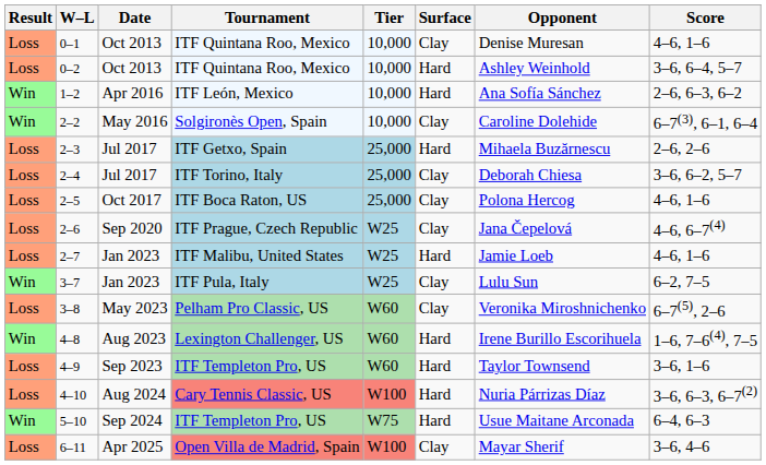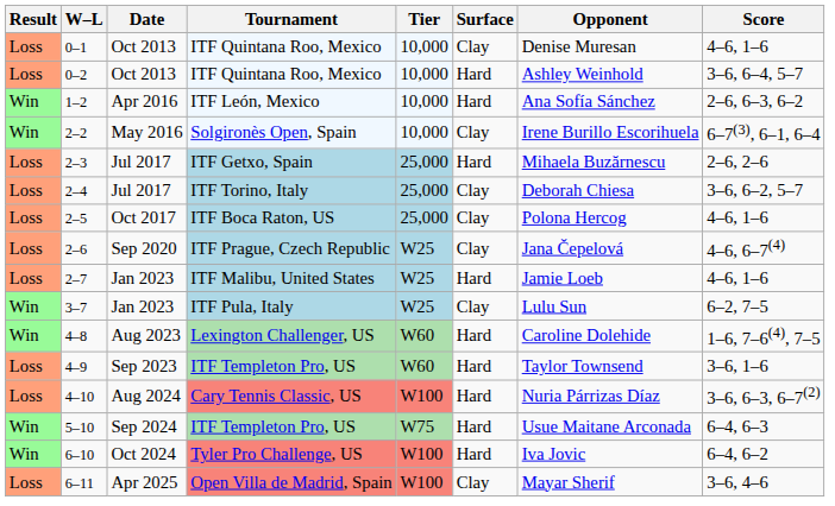 <table class="sortable wikitable">
 <tr>
 <th>Result</th>
 <th class="unsortable">W–L</th>
 <th>Date</th>
 <th>Tournament</th>
 <th>Tier</th>
 <th>Surface</th>
 <th>Opponent</th>
 <th class="unsortable">Score</th>
 </tr>
 <tr>
 <td style="background:#ffa07a;">Loss</td>
 <td><small>0–1</small></td>
 <td>Oct 2013</td>
 <td style="background:#f0f8ff;">ITF Quintana Roo, Mexico</td>
 <td style="background:#f0f8ff;">10,000</td>
 <td>Clay</td>
 <td> Denise Muresan</td>
 <td>4–6, 1–6</td>
 </tr>
 <tr>
 <td style="background:#ffa07a;">Loss</td>
 <td><small>0–2</small></td>
 <td>Oct 2013</td>
 <td style="background:#f0f8ff;">ITF Quintana Roo, Mexico</td>
 <td style="background:#f0f8ff;">10,000</td>
 <td>Hard</td>
 <td> <a href='#'>Ashley Weinhold</a></td>
 <td>3–6, 6–4, 5–7</td>
 </tr>
 <tr>
 <td style="background:#98fb98;">Win</td>
 <td><small>1–2</small></td>
 <td>Apr 2016</td>
 <td style="background:#f0f8ff;">ITF León, Mexico</td>
 <td style="background:#f0f8ff;">10,000</td>
 <td>Hard</td>
 <td> <a href='#'>Ana Sofía Sánchez</a></td>
 <td>2–6, 6–3, 6–2</td>
 </tr>
 <tr>
 <td style="background:#98fb98;">Win</td>
 <td><small>2–2</small></td>
 <td>May 2016</td>
 <td style="background:#f0f8ff;"><a href='#'>Solgironès Open</a>, Spain</td>
 <td style="background:#f0f8ff;">10,000</td>
 <td>Clay</td>
-<td> <a href='#'>Caroline Dolehide</a></td>
+<td> <a href='#'>Irene Burillo Escorihuela</a></td>
 <td>6–7<sup>(3)</sup>, 6–1, 6–4</td>
 </tr>
 <tr>
 <td style="background:#ffa07a;">Loss</td>
 <td><small>2–3</small></td>
 <td>Jul 2017</td>
 <td style="background:lightblue;">ITF Getxo, Spain</td>
 <td style="background:lightblue;">25,000</td>
 <td>Hard</td>
 <td> <a href='#'>Mihaela Buzărnescu</a></td>
 <td>2–6, 2–6</td>
 </tr>
 <tr>
 <td style="background:#ffa07a;">Loss</td>
 <td><small>2–4</small></td>
 <td>Jul 2017</td>
 <td style="background:lightblue;">ITF Torino, Italy</td>
 <td style="background:lightblue;">25,000</td>
 <td>Clay</td>
 <td> <a href='#'>Deborah Chiesa</a></td>
 <td>3–6, 6–2, 5–7</td>
 </tr>
 <tr>
 <td style="background:#ffa07a;">Loss</td>
 <td><small>2–5</small></td>
 <td>Oct 2017</td>
 <td style="background:lightblue;">ITF Boca Raton, US</td>
 <td style="background:lightblue;">25,000</td>
 <td>Clay</td>
 <td> <a href='#'>Polona Hercog</a></td>
 <td>4–6, 1–6</td>
 </tr>
 <tr>
 <td style="background:#ffa07a;">Loss</td>
 <td><small>2–6</small></td>
 <td>Sep 2020</td>
 <td style="background:lightblue;">ITF Prague, Czech Republic</td>
 <td style="background:lightblue;">W25</td>
 <td>Clay</td>
 <td> <a href='#'>Jana Čepelová</a></td>
 <td>4–6, 6–7<sup>(4)</sup></td>
 </tr>
 <tr>
 <td style="background:#ffa07a;">Loss</td>
 <td><small>2–7</small></td>
 <td>Jan 2023</td>
 <td style="background:lightblue;">ITF Malibu, United States</td>
 <td style="background:lightblue;">W25</td>
 <td>Hard</td>
 <td> <a href='#'>Jamie Loeb</a></td>
 <td>4–6, 1–6</td>
 </tr>
 <tr>
 <td style="background:#98fb98;">Win</td>
 <td><small>3–7</small></td>
 <td>Jan 2023</td>
 <td style="background:lightblue;">ITF Pula, Italy</td>
 <td style="background:lightblue;">W25</td>
 <td>Clay</td>
 <td> <a href='#'>Lulu Sun</a></td>
 <td>6–2, 7–5</td>
 </tr>
 <tr>
-<td style="background:#ffa07a;">Loss</td>
-<td><small>3–8</small></td>
-<td>May 2023</td>
-<td style="background:#addfad;"><a href='#'>Pelham Pro Classic</a>, US</td>
-<td style="background:#addfad;">W60</td>
-<td>Clay</td>
-<td> <a href='#'>Veronika Miroshnichenko</a></td>
-<td>6–7<sup>(5)</sup>, 2–6</td>
-</tr>
-<tr>
 <td style="background:#98fb98;">Win</td>
 <td><small>4–8</small></td>
 <td>Aug 2023</td>
 <td style="background:#addfad;"><a href='#'>Lexington Challenger</a>, US</td>
 <td style="background:#addfad;">W60</td>
 <td>Hard</td>
-<td> <a href='#'>Irene Burillo Escorihuela</a></td>
+<td> <a href='#'>Caroline Dolehide</a></td>
 <td>1–6, 7–6<sup>(4)</sup>, 7–5</td>
 </tr>
 <tr>
 <td style="background:#ffa07a;">Loss</td>
 <td><small>4–9</small></td>
 <td>Sep 2023</td>
 <td style="background:#addfad;"><a href='#'>ITF Templeton Pro</a>, US</td>
 <td style="background:#addfad;">W60</td>
 <td>Hard</td>
 <td> <a href='#'>Taylor Townsend</a></td>
 <td>3–6, 1–6</td>
 </tr>
 <tr>
 <td style="background:#ffa07a;">Loss</td>
 <td><small>4–10</small></td>
 <td>Aug 2024</td>
 <td bgcolor="#f88379"><a href='#'>Cary Tennis Classic</a>, US</td>
 <td bgcolor="#f88379">W100</td>
 <td>Hard</td>
 <td> <a href='#'>Nuria Párrizas Díaz</a></td>
 <td>3–6, 6–3, 6–7<sup>(2)</sup></td>
 </tr>
 <tr>
 <td style="background:#98fb98;">Win</td>
 <td><small>5–10</small></td>
 <td>Sep 2024</td>
 <td style="background:#addfad;"><a href='#'>ITF Templeton Pro</a>, US</td>
 <td style="background:#addfad;">W75</td>
 <td>Hard</td>
 <td> <a href='#'>Usue Maitane Arconada</a></td>
 <td>6–4, 6–3</td>
 </tr>
 <tr>
+<td style="background:#98fb98;">Win</td>
+<td><small>6–10</small></td>
+<td>Oct 2024</td>
+<td bgcolor="#f88379"><a href='#'>Tyler Pro Challenge</a>, US</td>
+<td bgcolor="#f88379">W100</td>
+<td>Hard</td>
+<td> <a href='#'>Iva Jovic</a></td>
+<td>6–4, 6–2</td>
+</tr>
+<tr>
 <td style="background:#ffa07a;">Loss</td>
 <td><small>6–11</small></td>
 <td>Apr 2025</td>
 <td bgcolor="#f88379"><a href='#'>Open Villa de Madrid</a>, Spain</td>
 <td bgcolor="#f88379">W100</td>
 <td>Clay</td>
 <td> <a href='#'>Mayar Sherif</a></td>
 <td>3–6, 4–6</td>
 </tr>
 </table>
